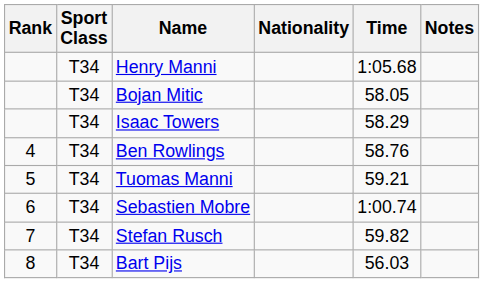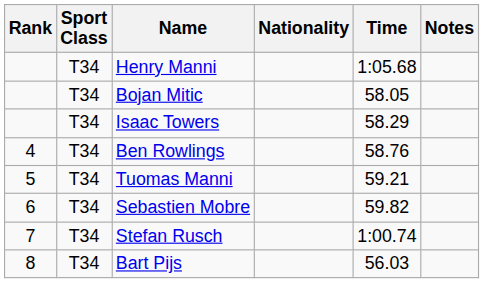 <table class="wikitable sortable" style="text-align:center">
 <tr>
 <th>Rank</th>
 <th>Sport<br>Class</th>
 <th>Name</th>
 <th>Nationality</th>
 <th>Time</th>
 <th>Notes</th>
 </tr>
 <tr>
 <td></td>
 <td>T34</td>
 <td align=left><a href='#'>Henry Manni</a></td>
 <td align=left></td>
 <td>1:05.68</td>
 <td></td>
 </tr>
 <tr>
 <td></td>
 <td>T34</td>
 <td align=left><a href='#'>Bojan Mitic</a></td>
 <td align=left></td>
 <td>58.05</td>
 <td></td>
 </tr>
 <tr>
 <td></td>
 <td>T34</td>
 <td align=left><a href='#'>Isaac Towers</a></td>
 <td align=left></td>
 <td>58.29</td>
 <td></td>
 </tr>
 <tr>
 <td>4</td>
 <td>T34</td>
 <td align=left><a href='#'>Ben Rowlings</a></td>
 <td align=left></td>
 <td>58.76</td>
 <td></td>
 </tr>
 <tr>
 <td>5</td>
 <td>T34</td>
 <td align=left><a href='#'>Tuomas Manni</a></td>
 <td align=left></td>
 <td>59.21</td>
 <td></td>
 </tr>
 <tr>
 <td>6</td>
 <td>T34</td>
 <td align=left><a href='#'>Sebastien Mobre</a></td>
 <td align=left></td>
-<td>1:00.74</td>
+<td>59.82</td>
 <td></td>
 </tr>
 <tr>
 <td>7</td>
 <td>T34</td>
 <td align=left><a href='#'>Stefan Rusch</a></td>
 <td align=left></td>
-<td>59.82</td>
+<td>1:00.74</td>
 <td></td>
 </tr>
 <tr>
 <td>8</td>
 <td>T34</td>
 <td align=left><a href='#'>Bart Pijs</a></td>
 <td align=left></td>
 <td>56.03</td>
 <td></td>
 </tr>
 </table>
